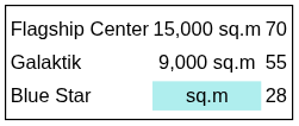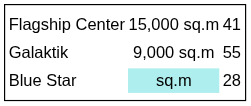 <table cellpadding="0" cellspacing="3" style="border:1px solid #000000; font-size:88%; line-height: 1.5em;">
 <tr>
 <td><strong></strong></td>
 <td><strong></strong></td>
 <td><strong></strong></td>
 </tr>
 <tr>
 <td>Flagship Center</td>
 <td align="center">15,000 sq.m</td>
-<td align="center">70</td>
+<td align="center">41</td>
 </tr>
 <tr>
 <td>Galaktik</td>
 <td align="center">9,000 sq.m</td>
 <td align="center">55</td>
 </tr>
 <tr>
 <td>Blue Star</td>
 <td align="center" style="background: paleturquoise;">sq.m</td>
 <td align="center">28</td>
 </tr>
 <tr>
 </tr>
 </table>
